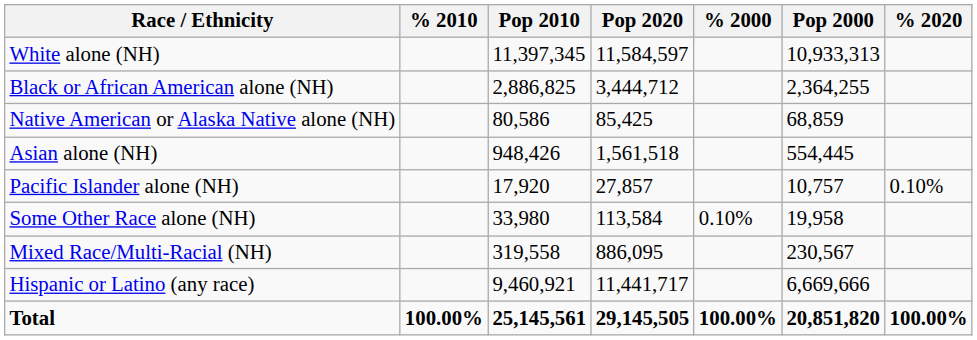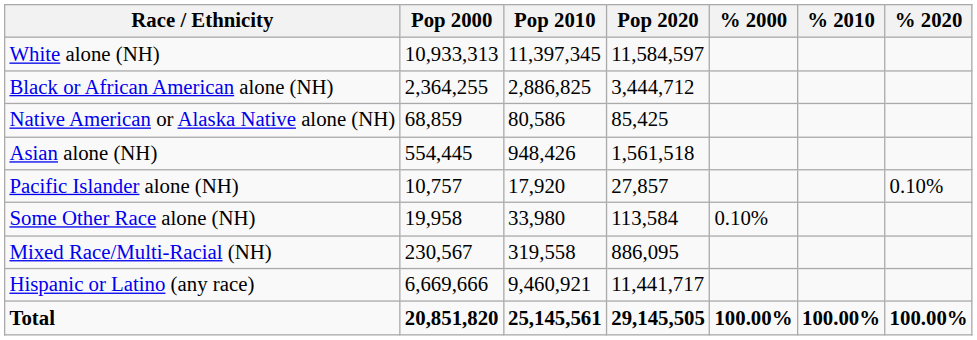 <table class="wikitable">
 <tr>
 <th>Race / Ethnicity</th>
-<th>% 2010</th>
+<th>Pop 2000</th>
 <th>Pop 2010</th>
 <th>Pop 2020</th>
 <th>% 2000</th>
-<th>Pop 2000</th>
+<th>% 2010</th>
 <th>% 2020</th>
 </tr>
 <tr>
 <td><a href='#'>White</a> alone (NH)</td>
-<td></td>
+<td>10,933,313</td>
 <td>11,397,345</td>
 <td>11,584,597</td>
 <td></td>
-<td>10,933,313</td>
+<td></td>
 <td></td>
 </tr>
 <tr>
 <td><a href='#'>Black or African American</a> alone (NH)</td>
-<td></td>
+<td>2,364,255</td>
 <td>2,886,825</td>
 <td>3,444,712</td>
 <td></td>
-<td>2,364,255</td>
+<td></td>
 <td></td>
 </tr>
 <tr>
 <td><a href='#'>Native American</a> or <a href='#'>Alaska Native</a> alone (NH)</td>
-<td></td>
+<td>68,859</td>
 <td>80,586</td>
 <td>85,425</td>
 <td></td>
-<td>68,859</td>
+<td></td>
 <td></td>
 </tr>
 <tr>
 <td><a href='#'>Asian</a> alone (NH)</td>
-<td></td>
+<td>554,445</td>
 <td>948,426</td>
 <td>1,561,518</td>
 <td></td>
-<td>554,445</td>
+<td></td>
 <td></td>
 </tr>
 <tr>
 <td><a href='#'>Pacific Islander</a> alone (NH)</td>
-<td></td>
+<td>10,757</td>
 <td>17,920</td>
 <td>27,857</td>
 <td></td>
-<td>10,757</td>
+<td></td>
 <td>0.10%</td>
 </tr>
 <tr>
 <td><a href='#'>Some Other Race</a> alone (NH)</td>
-<td></td>
+<td>19,958</td>
 <td>33,980</td>
 <td>113,584</td>
 <td>0.10%</td>
-<td>19,958</td>
+<td></td>
 <td></td>
 </tr>
 <tr>
 <td><a href='#'>Mixed Race/Multi-Racial</a> (NH)</td>
-<td></td>
+<td>230,567</td>
 <td>319,558</td>
 <td>886,095</td>
 <td></td>
-<td>230,567</td>
+<td></td>
 <td></td>
 </tr>
 <tr>
 <td><a href='#'>Hispanic or Latino</a> (any race)</td>
-<td></td>
+<td>6,669,666</td>
 <td>9,460,921</td>
 <td>11,441,717</td>
 <td></td>
-<td>6,669,666</td>
+<td></td>
 <td></td>
 </tr>
 <tr>
 <td><strong>Total</strong></td>
-<td><strong>100.00%</strong></td>
+<td><strong>20,851,820</strong></td>
 <td><strong>25,145,561</strong></td>
 <td><strong>29,145,505</strong></td>
 <td><strong>100.00%</strong></td>
-<td><strong>20,851,820</strong></td>
+<td><strong>100.00%</strong></td>
 <td><strong>100.00%</strong></td>
 </tr>
 </table>
